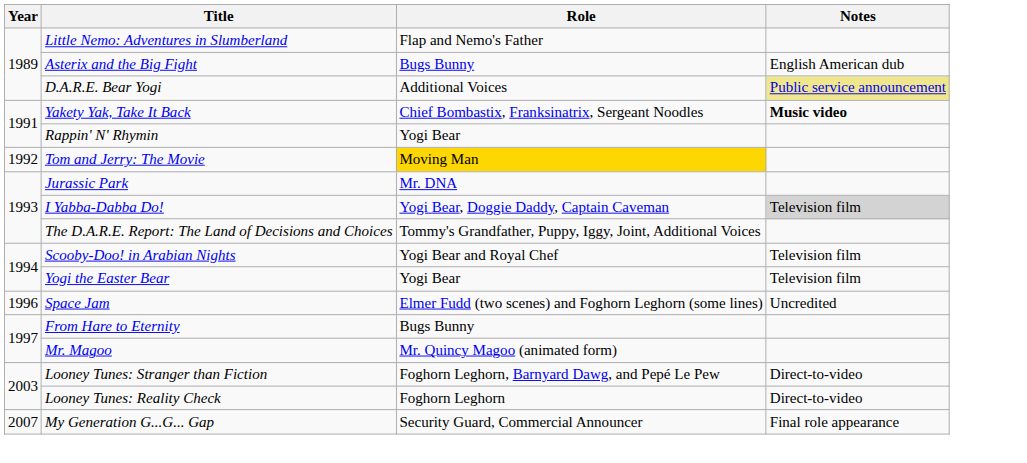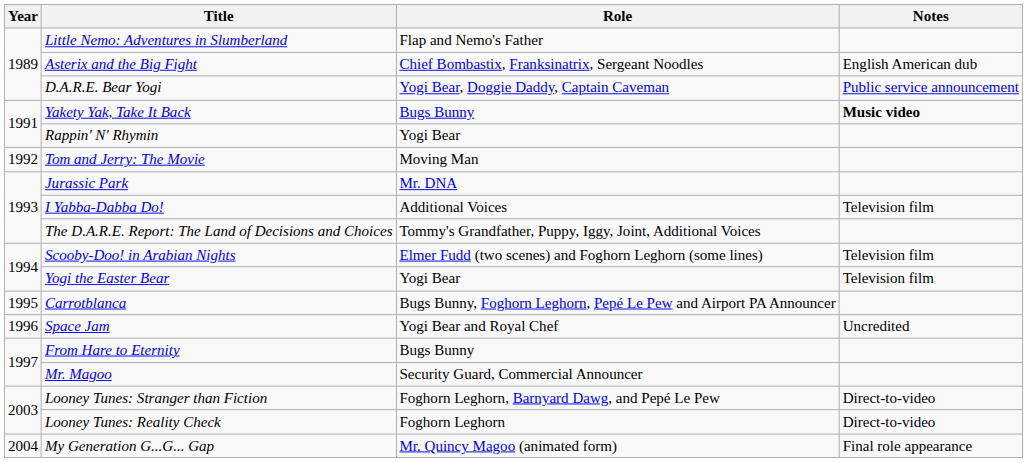 <table class="wikitable sortable">
 <tr>
 <th>Year</th>
 <th>Title</th>
 <th>Role</th>
 <th>Notes</th>
 </tr>
 <tr>
 <td rowspan="3">1989</td>
 <td><em><a href='#'>Little Nemo: Adventures in Slumberland</a></em></td>
 <td>Flap and Nemo's Father</td>
 <td></td>
 </tr>
 <tr>
 <td><em><a href='#'>Asterix and the Big Fight</a></em></td>
-<td><a href='#'>Bugs Bunny</a></td>
+<td><a href='#'>Chief Bombastix</a>, <a href='#'>Franksinatrix</a>, Sergeant Noodles</td>
 <td>English American dub</td>
 </tr>
 <tr>
 <td><em>D.A.R.E. Bear Yogi</em></td>
-<td>Additional Voices</td>
-<td style="background: khaki;"><a href='#'>Public service announcement</a></td>
+<td><a href='#'>Yogi Bear</a>, <a href='#'>Doggie Daddy</a>, <a href='#'>Captain Caveman</a></td>
+<td><a href='#'>Public service announcement</a></td>
 </tr>
 <tr>
 <td rowspan="2">1991</td>
 <td><em><a href='#'>Yakety Yak, Take It Back</a></em></td>
-<td><a href='#'>Chief Bombastix</a>, <a href='#'>Franksinatrix</a>, Sergeant Noodles</td>
+<td><a href='#'>Bugs Bunny</a></td>
 <td><strong>Music video</strong></td>
 </tr>
 <tr>
 <td><em>Rappin' N' Rhymin</em></td>
 <td>Yogi Bear</td>
 <td></td>
 </tr>
 <tr>
 <td>1992</td>
 <td><em><a href='#'>Tom and Jerry: The Movie</a></em></td>
-<td style="background: gold;">Moving Man</td>
+<td>Moving Man</td>
 <td></td>
 </tr>
 <tr>
 <td rowspan="3">1993</td>
 <td><em><a href='#'>Jurassic Park</a></em></td>
 <td><a href='#'>Mr. DNA</a></td>
 <td></td>
 </tr>
 <tr>
 <td><em><a href='#'>I Yabba-Dabba Do!</a></em></td>
-<td><a href='#'>Yogi Bear</a>, <a href='#'>Doggie Daddy</a>, <a href='#'>Captain Caveman</a></td>
-<td style="background: lightgrey;">Television film</td>
+<td>Additional Voices</td>
+<td>Television film</td>
 </tr>
 <tr>
 <td><em>The D.A.R.E. Report: The Land of Decisions and Choices</em></td>
 <td>Tommy's Grandfather, Puppy, Iggy, Joint, Additional Voices</td>
 <td></td>
 </tr>
 <tr>
 <td rowspan="2">1994</td>
 <td><em><a href='#'>Scooby-Doo! in Arabian Nights</a></em></td>
-<td>Yogi Bear and Royal Chef</td>
+<td><a href='#'>Elmer Fudd</a> (two scenes) and Foghorn Leghorn (some lines)</td>
 <td>Television film</td>
 </tr>
 <tr>
 <td><em><a href='#'>Yogi the Easter Bear</a></em></td>
 <td>Yogi Bear</td>
 <td>Television film</td>
 </tr>
 <tr>
+<td>1995</td>
+<td><em><a href='#'>Carrotblanca</a></em></td>
+<td>Bugs Bunny, <a href='#'>Foghorn Leghorn</a>, <a href='#'>Pepé Le Pew</a> and Airport PA Announcer</td>
+<td></td>
+</tr>
+<tr>
 <td>1996</td>
 <td><em><a href='#'>Space Jam</a></em></td>
-<td><a href='#'>Elmer Fudd</a> (two scenes) and Foghorn Leghorn (some lines)</td>
+<td>Yogi Bear and Royal Chef</td>
 <td>Uncredited</td>
 </tr>
 <tr>
 <td rowspan="2">1997</td>
 <td><em><a href='#'>From Hare to Eternity</a></em></td>
 <td>Bugs Bunny</td>
 <td></td>
 </tr>
 <tr>
 <td><em><a href='#'>Mr. Magoo</a></em></td>
-<td><a href='#'>Mr. Quincy Magoo</a> (animated form)</td>
+<td>Security Guard, Commercial Announcer</td>
 <td></td>
 </tr>
 <tr>
 <td rowspan="2">2003</td>
 <td><em>Looney Tunes: Stranger than Fiction</em></td>
 <td>Foghorn Leghorn, <a href='#'>Barnyard Dawg</a>, and Pepé Le Pew</td>
 <td>Direct-to-video</td>
 </tr>
 <tr>
 <td><em>Looney Tunes: Reality Check</em></td>
 <td>Foghorn Leghorn</td>
 <td>Direct-to-video</td>
 </tr>
 <tr>
-<td>2007</td>
+<td>2004</td>
 <td><em>My Generation G...G... Gap</em></td>
-<td>Security Guard, Commercial Announcer</td>
+<td><a href='#'>Mr. Quincy Magoo</a> (animated form)</td>
 <td>Final role appearance</td>
 </tr>
 </table>
